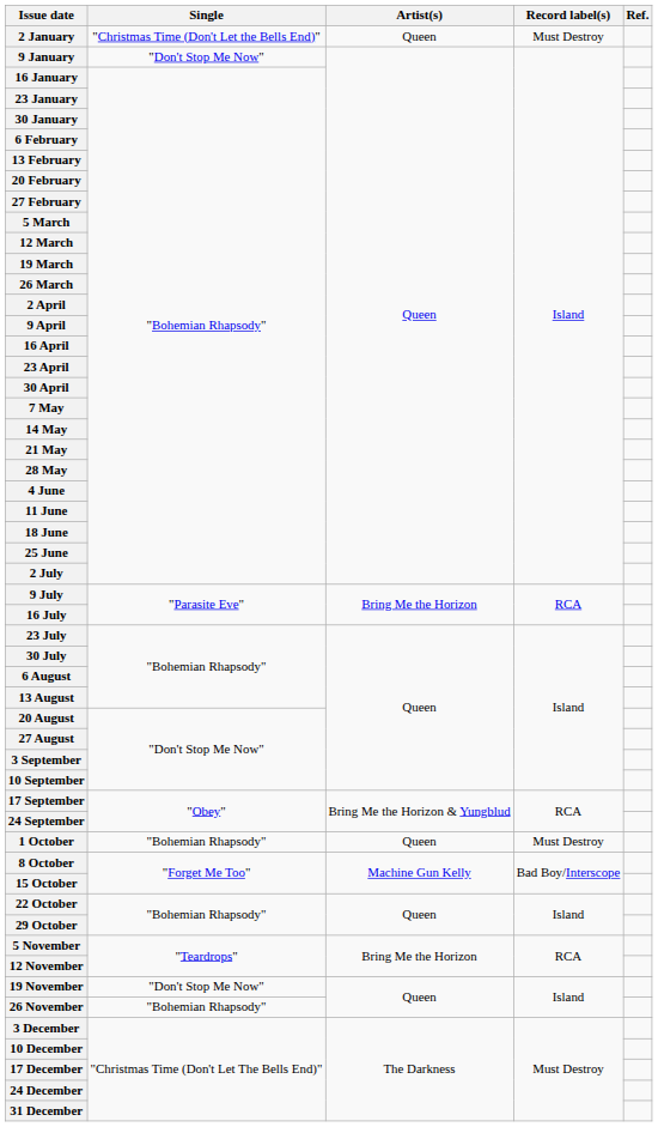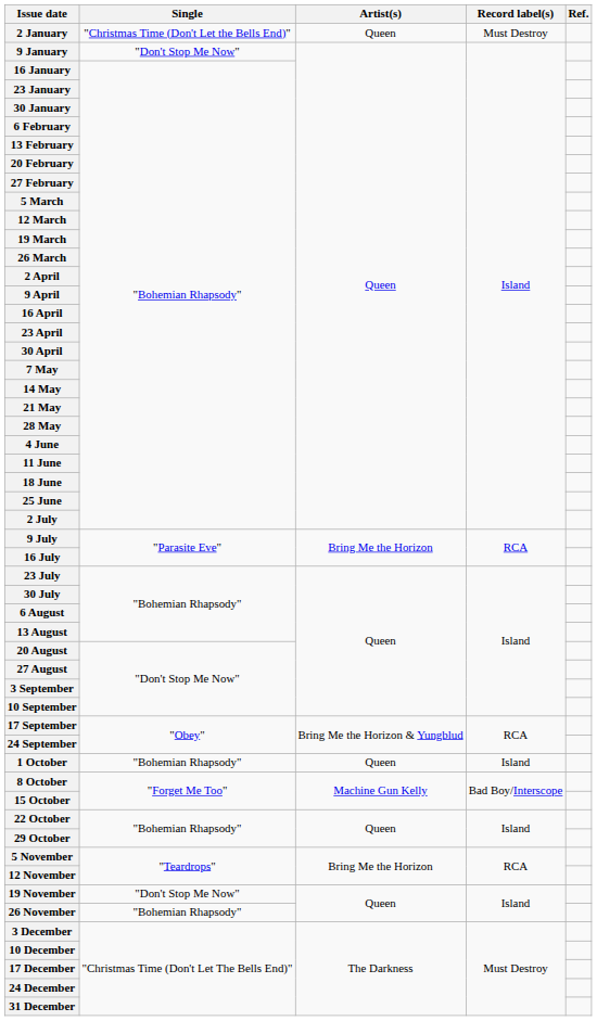 <table class="wikitable plainrowheaders" style="text-align:center">
 <tr>
 <th scope="col">Issue date</th>
 <th scope="col">Single</th>
 <th scope="col">Artist(s)</th>
 <th scope="col">Record label(s)</th>
 <th scope="col">Ref.</th>
 </tr>
 <tr>
 <th scope="row">2 January</th>
 <td>"<a href='#'>Christmas Time (Don't Let the Bells End)</a>"</td>
 <td>Queen</td>
 <td>Must Destroy</td>
 <td></td>
 </tr>
 <tr>
 <th scope="row">9 January</th>
 <td>"<a href='#'>Don't Stop Me Now</a>"</td>
 <td rowspan="26"><a href='#'>Queen</a></td>
 <td rowspan="26"><a href='#'>Island</a></td>
 <td></td>
 </tr>
 <tr>
 <th scope="row">16 January</th>
 <td rowspan="25">"<a href='#'>Bohemian Rhapsody</a>"</td>
 <td></td>
 </tr>
 <tr>
 <th scope="row">23 January</th>
 <td></td>
 </tr>
 <tr>
 <th scope="row">30 January</th>
 <td></td>
 </tr>
 <tr>
 <th scope="row">6 February</th>
 <td></td>
 </tr>
 <tr>
 <th scope="row">13 February</th>
 <td></td>
 </tr>
 <tr>
 <th scope="row">20 February</th>
 <td></td>
 </tr>
 <tr>
 <th scope="row">27 February</th>
 <td></td>
 </tr>
 <tr>
 <th scope="row">5 March</th>
 <td></td>
 </tr>
 <tr>
 <th scope="row">12 March</th>
 <td></td>
 </tr>
 <tr>
 <th scope="row">19 March</th>
 <td></td>
 </tr>
 <tr>
 <th scope="row">26 March</th>
 <td></td>
 </tr>
 <tr>
 <th scope="row">2 April</th>
 <td></td>
 </tr>
 <tr>
 <th scope="row">9 April</th>
 <td></td>
 </tr>
 <tr>
 <th scope="row">16 April</th>
 <td></td>
 </tr>
 <tr>
 <th scope="row">23 April</th>
 <td></td>
 </tr>
 <tr>
 <th scope="row">30 April</th>
 <td></td>
 </tr>
 <tr>
 <th scope="row">7 May</th>
 <td></td>
 </tr>
 <tr>
 <th scope="row">14 May</th>
 <td></td>
 </tr>
 <tr>
 <th scope="row">21 May</th>
 <td></td>
 </tr>
 <tr>
 <th scope="row">28 May</th>
 <td></td>
 </tr>
 <tr>
 <th scope="row">4 June</th>
 <td></td>
 </tr>
 <tr>
 <th scope="row">11 June</th>
 <td></td>
 </tr>
 <tr>
 <th scope="row">18 June</th>
 <td></td>
 </tr>
 <tr>
 <th scope="row">25 June</th>
 <td></td>
 </tr>
 <tr>
 <th scope="row">2 July</th>
 <td></td>
 </tr>
 <tr>
 <th scope="row">9 July</th>
 <td rowspan="2">"<a href='#'>Parasite Eve</a>"</td>
 <td rowspan="2"><a href='#'>Bring Me the Horizon</a></td>
 <td rowspan="2"><a href='#'>RCA</a></td>
 <td></td>
 </tr>
 <tr>
 <th scope="row">16 July</th>
 <td></td>
 </tr>
 <tr>
 <th scope="row">23 July</th>
 <td rowspan="4">"Bohemian Rhapsody"</td>
 <td rowspan="8">Queen</td>
 <td rowspan="8">Island</td>
 <td></td>
 </tr>
 <tr>
 <th scope="row">30 July</th>
 <td></td>
 </tr>
 <tr>
 <th scope="row">6 August</th>
 <td></td>
 </tr>
 <tr>
 <th scope="row">13 August</th>
 <td></td>
 </tr>
 <tr>
 <th scope="row">20 August</th>
 <td rowspan="4">"Don't Stop Me Now"</td>
 <td></td>
 </tr>
 <tr>
 <th scope="row">27 August</th>
 <td></td>
 </tr>
 <tr>
 <th scope="row">3 September</th>
 <td></td>
 </tr>
 <tr>
 <th scope="row">10 September</th>
 <td></td>
 </tr>
 <tr>
 <th scope="row">17 September</th>
 <td rowspan="2">"<a href='#'>Obey</a>"</td>
 <td rowspan="2">Bring Me the Horizon & <a href='#'>Yungblud</a></td>
 <td rowspan="2">RCA</td>
 <td></td>
 </tr>
 <tr>
 <th scope="row">24 September</th>
 <td></td>
 </tr>
 <tr>
 <th scope="row">1 October</th>
 <td>"Bohemian Rhapsody"</td>
 <td>Queen</td>
-<td>Must Destroy</td>
+<td>Island</td>
 <td></td>
 </tr>
 <tr>
 <th scope="row">8 October</th>
 <td rowspan="2">"<a href='#'>Forget Me Too</a>"</td>
 <td rowspan="2"><a href='#'>Machine Gun Kelly</a></td>
 <td rowspan="2">Bad Boy/<a href='#'>Interscope</a></td>
 <td></td>
 </tr>
 <tr>
 <th scope="row">15 October</th>
 <td></td>
 </tr>
 <tr>
 <th scope="row">22 October</th>
 <td rowspan="2">"Bohemian Rhapsody"</td>
 <td rowspan="2">Queen</td>
 <td rowspan="2">Island</td>
 <td></td>
 </tr>
 <tr>
 <th scope="row">29 October</th>
 <td></td>
 </tr>
 <tr>
 <th scope="row">5 November</th>
 <td rowspan="2">"<a href='#'>Teardrops</a>"</td>
 <td rowspan="2">Bring Me the Horizon</td>
 <td rowspan="2">RCA</td>
 <td></td>
 </tr>
 <tr>
 <th scope="row">12 November</th>
 <td></td>
 </tr>
 <tr>
 <th scope="row">19 November</th>
 <td>"Don't Stop Me Now"</td>
 <td rowspan="2">Queen</td>
 <td rowspan="2">Island</td>
 <td></td>
 </tr>
 <tr>
 <th scope="row">26 November</th>
 <td>"Bohemian Rhapsody"</td>
 <td></td>
 </tr>
 <tr>
 <th scope="row">3 December</th>
 <td rowspan="5">"Christmas Time (Don't Let The Bells End)"</td>
 <td rowspan="5">The Darkness</td>
 <td rowspan="5">Must Destroy</td>
 <td></td>
 </tr>
 <tr>
 <th scope="row">10 December</th>
 <td></td>
 </tr>
 <tr>
 <th scope="row">17 December</th>
 <td></td>
 </tr>
 <tr>
 <th scope="row">24 December</th>
 <td></td>
 </tr>
 <tr>
 <th scope="row">31 December</th>
 <td></td>
 </tr>
 </table>
